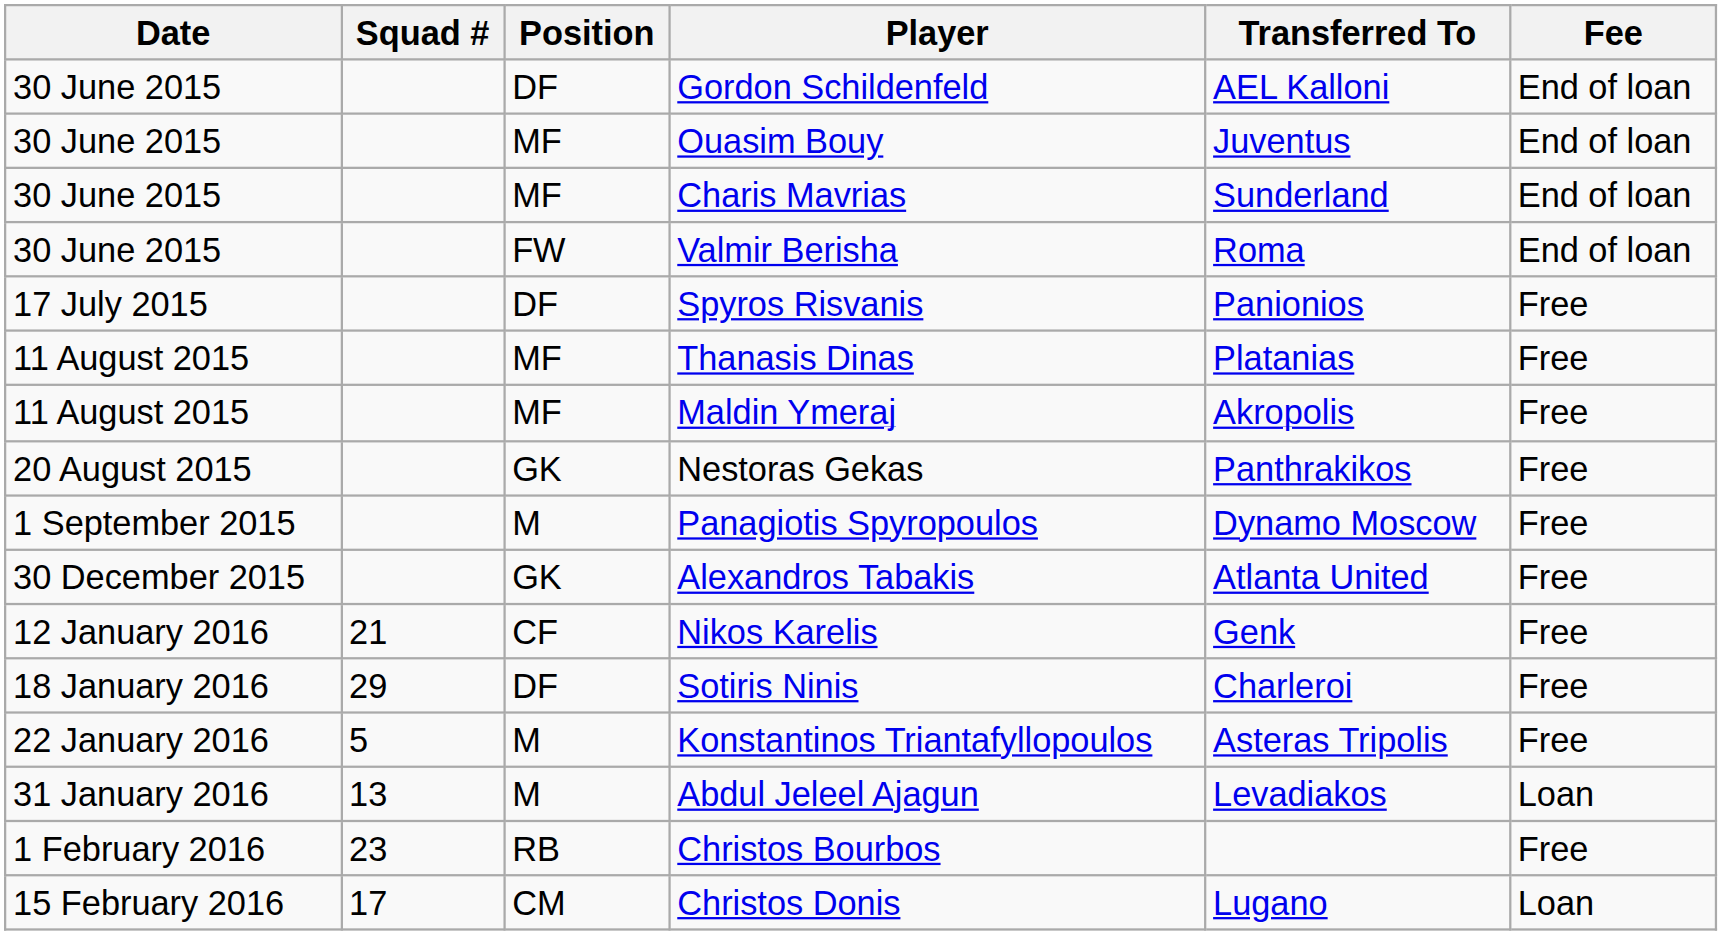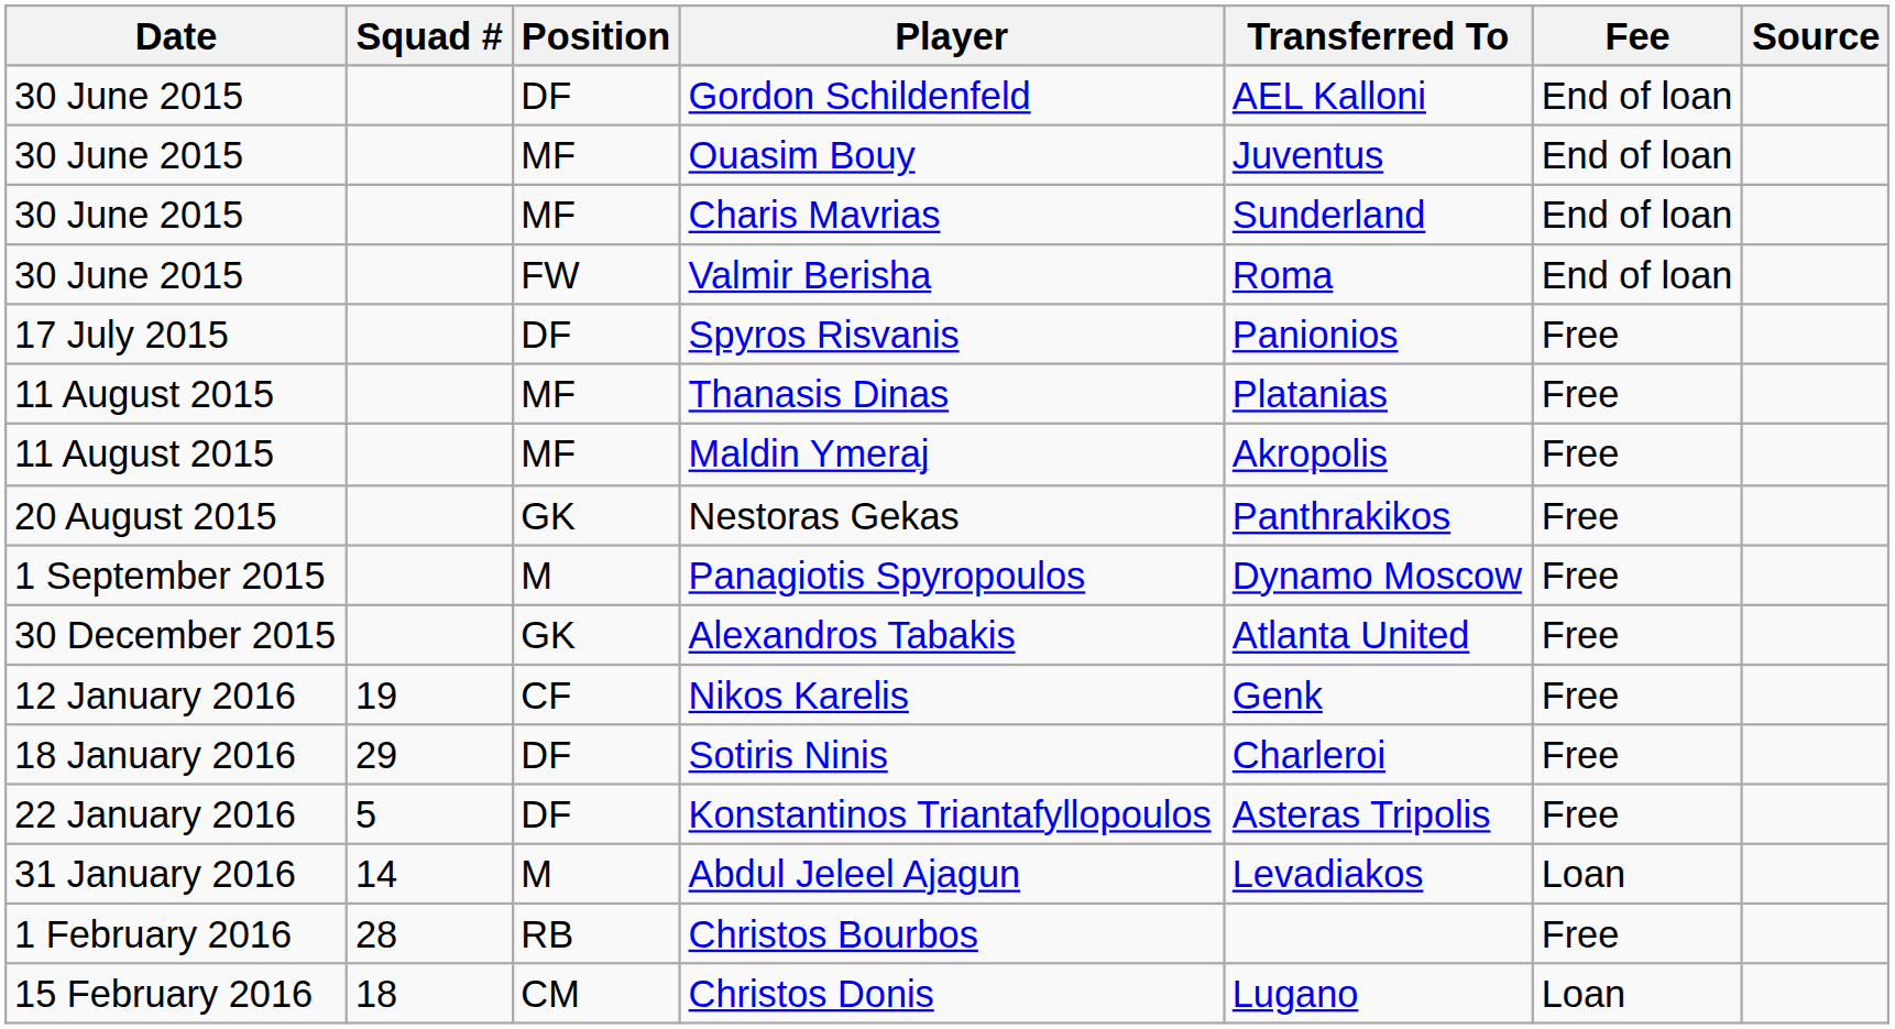 <table class="wikitable sortable" style="width:60%; text-align:center; font-size:95%; text-align:left;">
 <tr>
 <th><strong>Date</strong></th>
 <th><strong>Squad #</strong></th>
 <th><strong>Position</strong></th>
 <th><strong>Player</strong></th>
 <th><strong>Transferred To</strong></th>
 <th><strong>Fee</strong></th>
+<th><strong>Source</strong></th>
 </tr>
 <tr>
 <td>30 June 2015</td>
 <td></td>
 <td>DF</td>
 <td> <a href='#'>Gordon Schildenfeld</a></td>
 <td> <a href='#'>AEL Kalloni</a></td>
 <td>End of loan</td>
+<td></td>
 </tr>
 <tr>
 <td>30 June 2015</td>
 <td></td>
 <td>MF</td>
 <td> <a href='#'>Ouasim Bouy</a></td>
 <td> <a href='#'>Juventus</a></td>
 <td>End of loan</td>
+<td></td>
 </tr>
 <tr>
 <td>30 June 2015</td>
 <td></td>
 <td>MF</td>
 <td> <a href='#'>Charis Mavrias</a></td>
 <td> <a href='#'>Sunderland</a></td>
 <td>End of loan</td>
+<td></td>
 </tr>
 <tr>
 <td>30 June 2015</td>
 <td></td>
 <td>FW</td>
 <td> <a href='#'>Valmir Berisha</a></td>
 <td> <a href='#'>Roma</a></td>
 <td>End of loan</td>
+<td></td>
 </tr>
 <tr>
 <td>17 July 2015</td>
 <td></td>
 <td>DF</td>
 <td> <a href='#'>Spyros Risvanis</a></td>
 <td> <a href='#'>Panionios</a></td>
 <td>Free</td>
+<td></td>
 </tr>
 <tr>
 <td>11 August 2015</td>
 <td></td>
 <td>MF</td>
 <td> <a href='#'>Thanasis Dinas</a></td>
 <td> <a href='#'>Platanias</a></td>
 <td>Free</td>
+<td></td>
 </tr>
 <tr>
 <td>11 August 2015</td>
 <td></td>
 <td>MF</td>
 <td> <a href='#'>Maldin Ymeraj</a></td>
 <td> <a href='#'>Akropolis</a></td>
 <td>Free</td>
+<td></td>
 </tr>
 <tr>
 <td>20 August 2015</td>
 <td></td>
 <td>GK</td>
 <td> Nestoras Gekas</td>
 <td> <a href='#'>Panthrakikos</a></td>
 <td>Free</td>
+<td></td>
 </tr>
 <tr>
 <td>1 September 2015</td>
 <td></td>
 <td>M</td>
 <td> <a href='#'>Panagiotis Spyropoulos</a></td>
 <td> <a href='#'>Dynamo Moscow</a></td>
 <td>Free</td>
+<td></td>
 </tr>
 <tr>
 <td>30 December 2015</td>
 <td></td>
 <td>GK</td>
 <td> <a href='#'>Alexandros Tabakis</a></td>
 <td> <a href='#'>Atlanta United</a></td>
 <td>Free</td>
+<td></td>
 </tr>
 <tr>
 <td>12 January 2016</td>
-<td>21</td>
+<td>19</td>
 <td>CF</td>
 <td> <a href='#'>Nikos Karelis</a></td>
 <td> <a href='#'>Genk</a></td>
 <td>Free</td>
+<td></td>
 </tr>
 <tr>
 <td>18 January 2016</td>
 <td>29</td>
 <td>DF</td>
 <td> <a href='#'>Sotiris Ninis</a></td>
 <td> <a href='#'>Charleroi</a></td>
 <td>Free</td>
+<td></td>
 </tr>
 <tr>
 <td>22 January 2016</td>
 <td>5</td>
-<td>M</td>
+<td>DF</td>
 <td> <a href='#'>Konstantinos Triantafyllopoulos</a></td>
 <td> <a href='#'>Asteras Tripolis</a></td>
 <td>Free</td>
+<td></td>
 </tr>
 <tr>
 <td>31 January 2016</td>
-<td>13</td>
+<td>14</td>
 <td>M</td>
 <td> <a href='#'>Abdul Jeleel Ajagun</a></td>
 <td> <a href='#'>Levadiakos</a></td>
 <td>Loan</td>
+<td></td>
 </tr>
 <tr>
 <td>1 February 2016</td>
-<td>23</td>
+<td>28</td>
 <td>RB</td>
 <td> <a href='#'>Christos Bourbos</a></td>
 <td></td>
 <td>Free</td>
+<td></td>
 </tr>
 <tr>
 <td>15 February 2016</td>
-<td>17</td>
+<td>18</td>
 <td>CM</td>
 <td> <a href='#'>Christos Donis</a></td>
 <td> <a href='#'>Lugano</a></td>
 <td>Loan</td>
+<td></td>
 </tr>
 </table>
